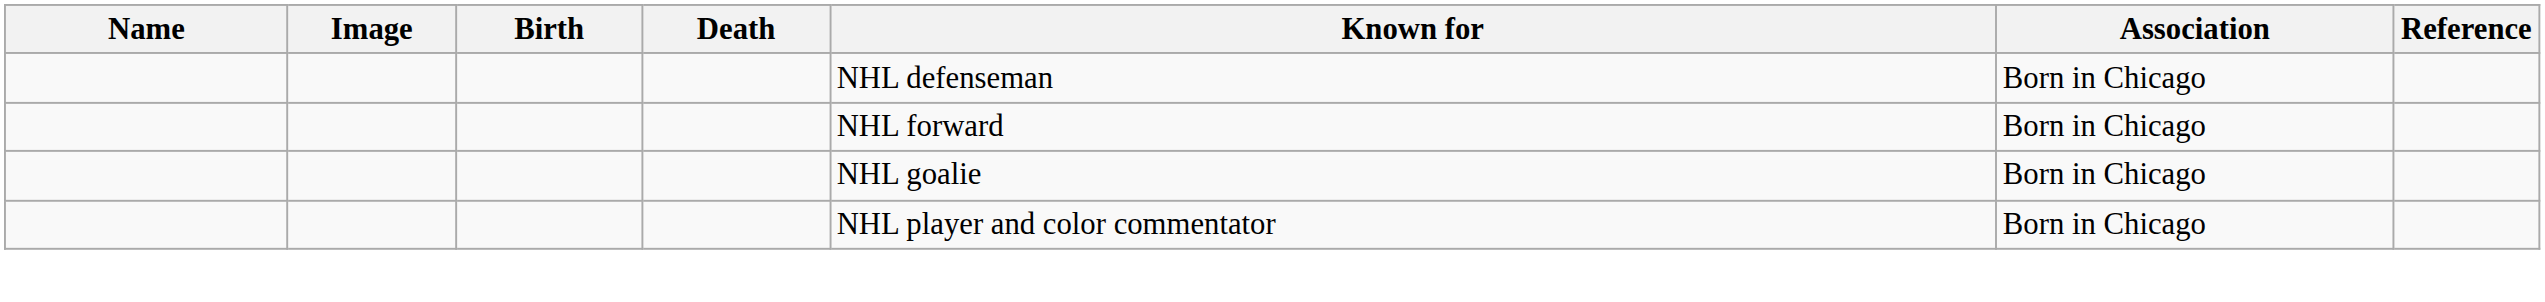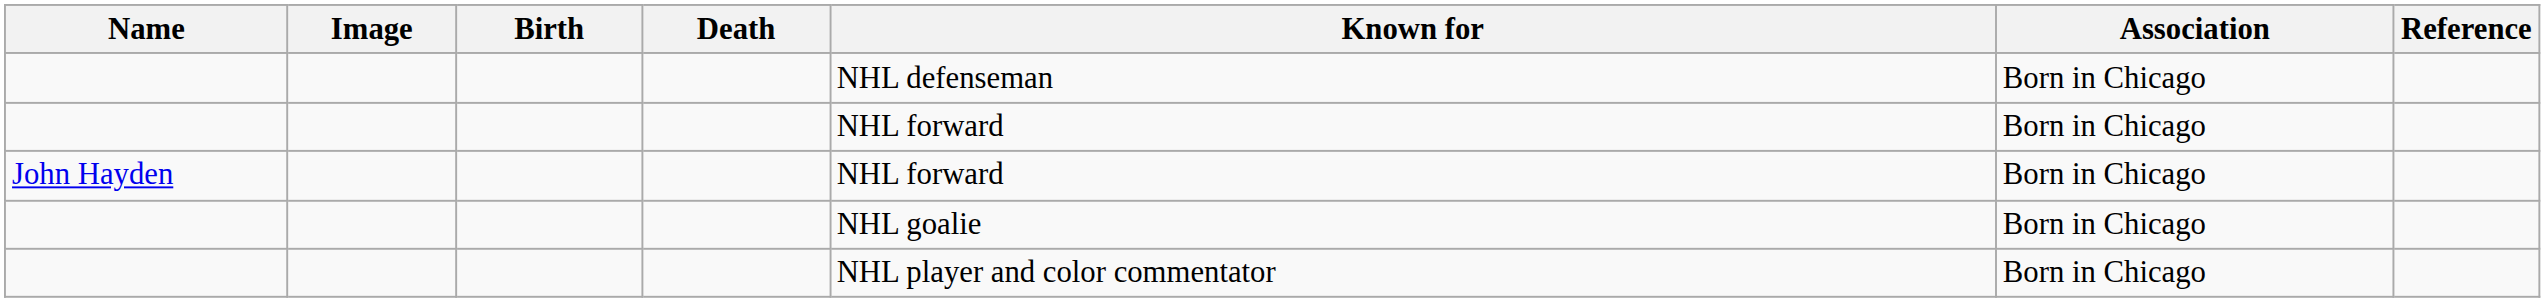 <table class="wikitable sortable">
 <tr>
 <th scope="col" width="140">Name</th>
 <th scope="col" width="80" class="unsortable">Image</th>
 <th scope="col" width="90">Birth</th>
 <th scope="col" width="90">Death</th>
 <th scope="col" width="600" class="unsortable">Known for</th>
 <th scope="col" width="200" class="unsortable">Association</th>
 <th scope="col" width="30" class="unsortable">Reference</th>
 </tr>
 <tr>
 <td></td>
 <td></td>
 <td align=right></td>
 <td></td>
 <td>NHL defenseman</td>
 <td>Born in Chicago</td>
 <td align="center"></td>
 </tr>
 <tr>
 <td></td>
 <td></td>
 <td align=right></td>
 <td></td>
 <td>NHL forward</td>
 <td>Born in Chicago</td>
 <td align="center"></td>
 </tr>
 <tr>
+<td><a href='#'>John Hayden</a></td>
+<td></td>
+<td align=right></td>
+<td></td>
+<td>NHL forward</td>
+<td>Born in Chicago</td>
+<td align="center"></td>
+</tr>
+<tr>
 <td></td>
 <td></td>
 <td align=right></td>
 <td></td>
 <td>NHL goalie</td>
 <td>Born in Chicago</td>
 <td align="center"></td>
 </tr>
 <tr>
 <td></td>
 <td></td>
 <td align=right></td>
 <td></td>
 <td>NHL player and color commentator</td>
 <td>Born in Chicago</td>
 <td align="center"></td>
 </tr>
 </table>
